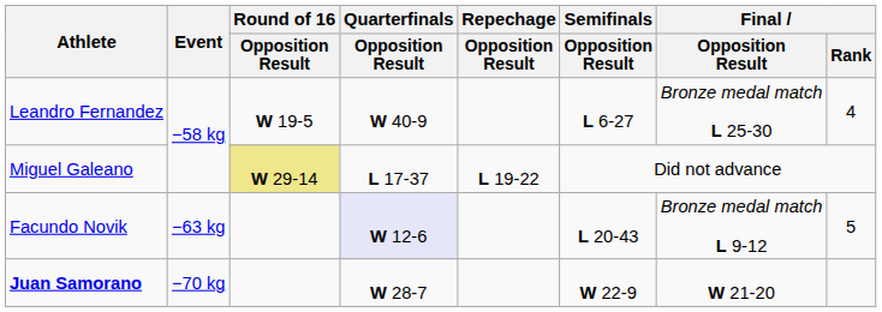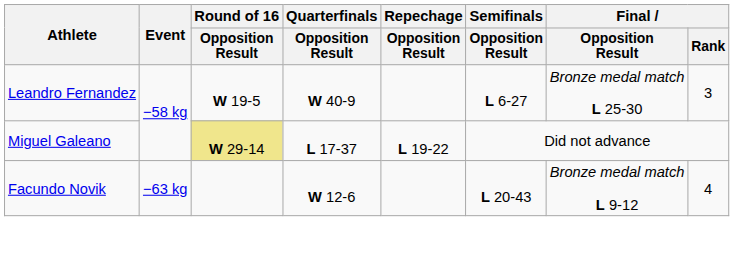 <table class="wikitable" style="font-size:90%;">
 <tr>
 <th rowspan=2>Athlete</th>
 <th rowspan=2>Event</th>
 <th>Round of 16</th>
 <th>Quarterfinals</th>
 <th>Repechage</th>
 <th>Semifinals</th>
 <th colspan="2">Final / </th>
 </tr>
 <tr style="font-size:95%">
 <th>Opposition<br>Result</th>
 <th>Opposition<br>Result</th>
 <th>Opposition<br>Result</th>
 <th>Opposition<br>Result</th>
 <th>Opposition<br>Result</th>
 <th>Rank</th>
 </tr>
 <tr align=center>
 <td align=left><a href='#'>Leandro Fernandez</a></td>
 <td align=left rowspan=2><a href='#'>−58 kg</a></td>
 <td><br><strong>W</strong> 19-5</td>
 <td><br><strong>W</strong> 40-9</td>
 <td></td>
 <td><br><strong>L</strong> 6-27</td>
 <td><em>Bronze medal match</em><br><br><strong>L</strong> 25-30</td>
-<td>4</td>
+<td>3</td>
 </tr>
 <tr align=center>
 <td align=left><a href='#'>Miguel Galeano</a></td>
 <td style="background: khaki;"><br><strong>W</strong> 29-14</td>
 <td><br><strong>L</strong> 17-37</td>
 <td><br><strong>L</strong> 19-22</td>
 <td colspan=3>Did not advance</td>
 </tr>
 <tr align=center>
 <td align=left><a href='#'>Facundo Novik</a></td>
 <td align=left><a href='#'>−63 kg</a></td>
 <td></td>
-<td style="background: lavender;"><br><strong>W</strong> 12-6</td>
+<td><br><strong>W</strong> 12-6</td>
 <td></td>
 <td><br><strong>L</strong> 20-43</td>
 <td><em>Bronze medal match</em><br><br><strong>L</strong> 9-12</td>
-<td>5</td>
-</tr>
-<tr align=center>
-<td align=left><strong><a href='#'>Juan Samorano</a></strong></td>
-<td align=left><a href='#'>−70 kg</a></td>
-<td></td>
-<td><br><strong>W</strong> 28-7</td>
-<td></td>
-<td><br><strong>W</strong> 22-9</td>
-<td><br><strong>W</strong> 21-20</td>
-<td></td>
+<td>4</td>
 </tr>
 </table>
